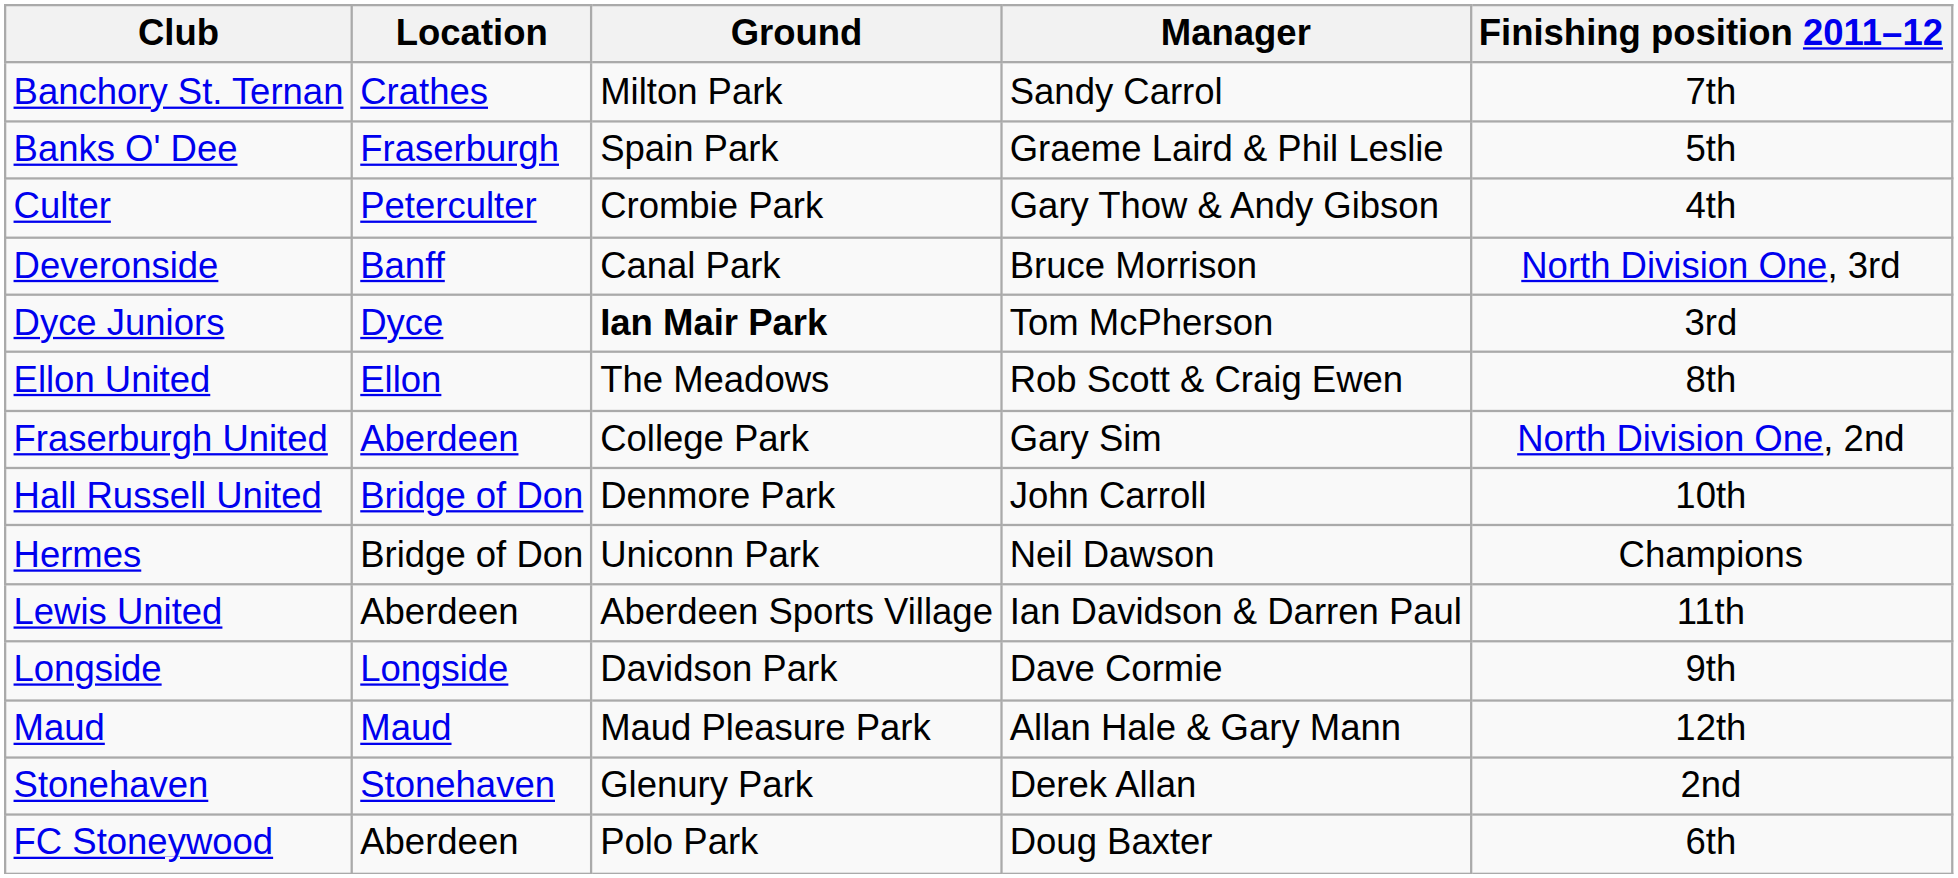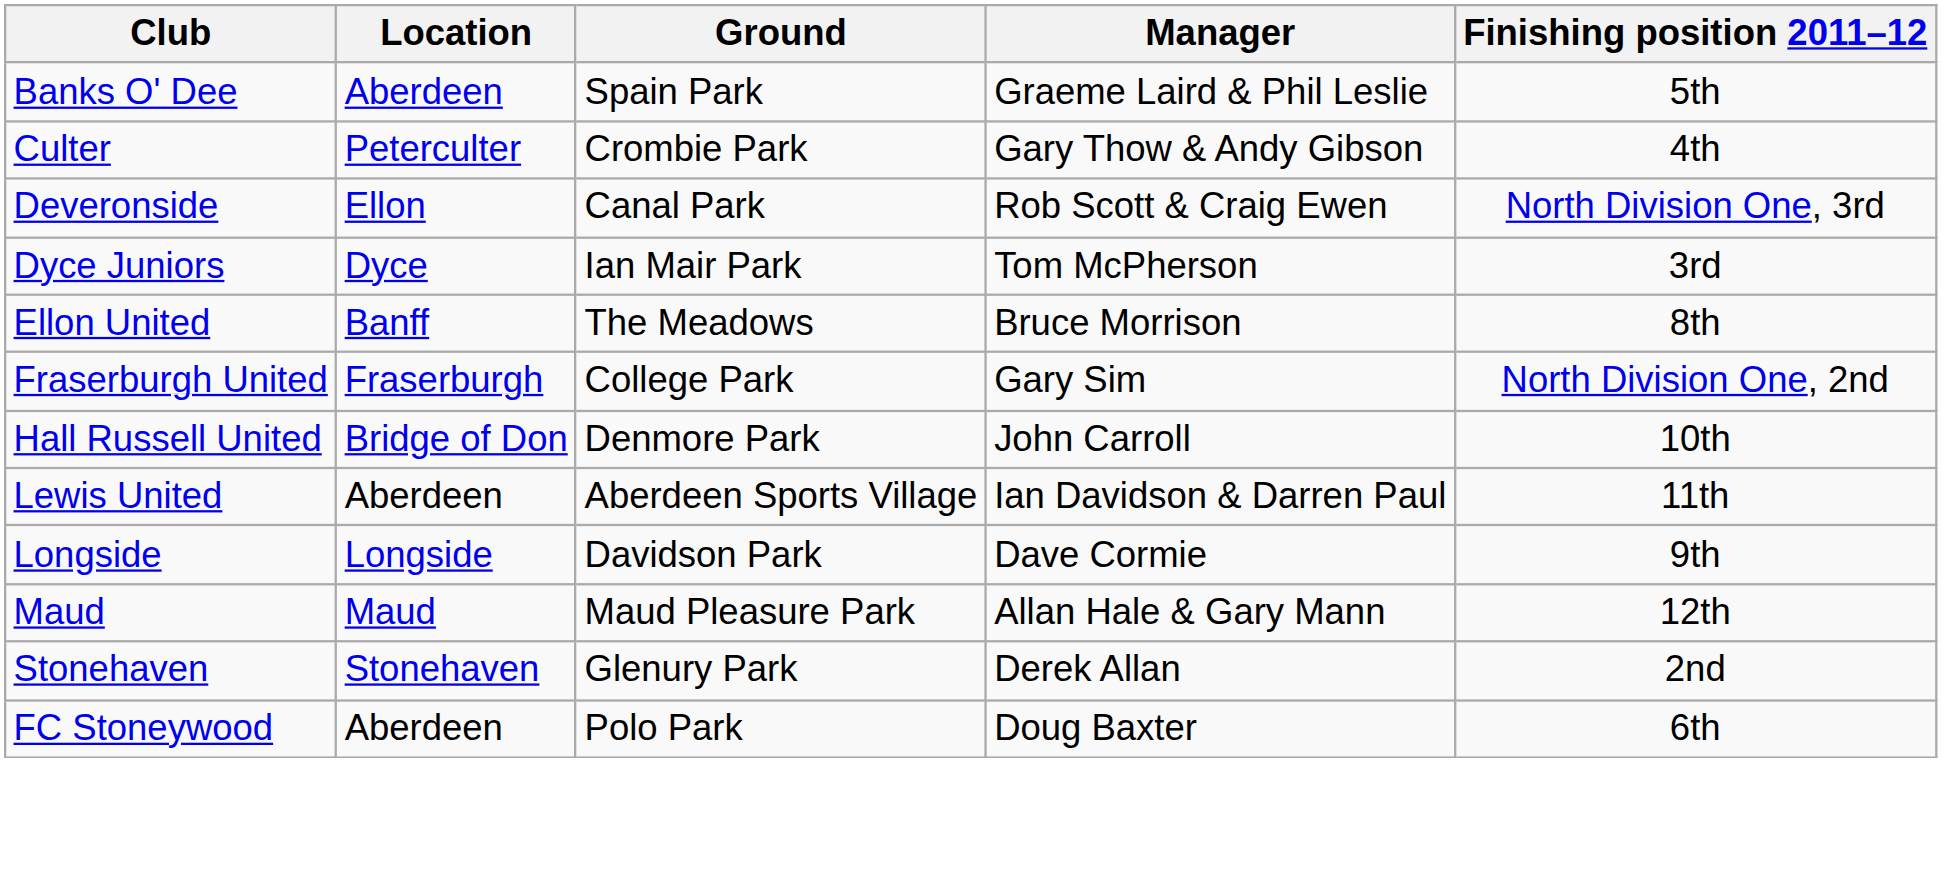 <table class="wikitable sortable">
 <tr>
 <th>Club</th>
 <th>Location</th>
 <th>Ground</th>
 <th>Manager</th>
 <th>Finishing position <a href='#'>2011–12</a></th>
 </tr>
 <tr>
-<td style="text-align:left;"><a href='#'>Banchory St. Ternan</a></td>
-<td><a href='#'>Crathes</a></td>
-<td>Milton Park</td>
-<td>Sandy Carrol</td>
-<td align="center">7th</td>
-</tr>
-<tr>
 <td style="text-align:left;"><a href='#'>Banks O' Dee</a></td>
-<td><a href='#'>Fraserburgh</a></td>
+<td><a href='#'>Aberdeen</a></td>
 <td>Spain Park</td>
 <td>Graeme Laird & Phil Leslie</td>
 <td align="center">5th</td>
 </tr>
 <tr>
 <td style="text-align:left;"><a href='#'>Culter</a></td>
 <td><a href='#'>Peterculter</a></td>
 <td>Crombie Park</td>
 <td>Gary Thow & Andy Gibson</td>
 <td align="center">4th</td>
 </tr>
 <tr>
 <td style="text-align:left;"><a href='#'>Deveronside</a></td>
-<td><a href='#'>Banff</a></td>
+<td><a href='#'>Ellon</a></td>
 <td>Canal Park</td>
-<td>Bruce Morrison</td>
+<td>Rob Scott & Craig Ewen</td>
 <td align="center"><a href='#'>North Division One</a>, 3rd</td>
 </tr>
 <tr>
 <td style="text-align:left;"><a href='#'>Dyce Juniors</a></td>
 <td><a href='#'>Dyce</a></td>
-<td><strong>Ian Mair Park</strong></td>
+<td>Ian Mair Park</td>
 <td>Tom McPherson</td>
 <td align="center">3rd</td>
 </tr>
 <tr>
 <td style="text-align:left;"><a href='#'>Ellon United</a></td>
-<td><a href='#'>Ellon</a></td>
+<td><a href='#'>Banff</a></td>
 <td>The Meadows</td>
-<td>Rob Scott & Craig Ewen</td>
+<td>Bruce Morrison</td>
 <td align="center">8th</td>
 </tr>
 <tr>
 <td style="text-align:left;"><a href='#'>Fraserburgh United</a></td>
-<td><a href='#'>Aberdeen</a></td>
+<td><a href='#'>Fraserburgh</a></td>
 <td>College Park</td>
 <td>Gary Sim</td>
 <td align="center"><a href='#'>North Division One</a>, 2nd</td>
 </tr>
 <tr>
 <td style="text-align:left;"><a href='#'>Hall Russell United</a></td>
 <td><a href='#'>Bridge of Don</a></td>
 <td>Denmore Park</td>
 <td>John Carroll</td>
 <td align="center">10th</td>
-</tr>
-<tr>
-<td style="text-align:left;"><a href='#'>Hermes</a></td>
-<td>Bridge of Don</td>
-<td>Uniconn Park</td>
-<td>Neil Dawson</td>
-<td align="center">Champions</td>
 </tr>
 <tr>
 <td style="text-align:left;"><a href='#'>Lewis United</a></td>
 <td>Aberdeen</td>
 <td>Aberdeen Sports Village</td>
 <td>Ian Davidson & Darren Paul</td>
 <td align="center">11th</td>
 </tr>
 <tr>
 <td style="text-align:left;"><a href='#'>Longside</a></td>
 <td><a href='#'>Longside</a></td>
 <td>Davidson Park</td>
 <td>Dave Cormie</td>
 <td align="center">9th</td>
 </tr>
 <tr>
 <td style="text-align:left;"><a href='#'>Maud</a></td>
 <td><a href='#'>Maud</a></td>
 <td>Maud Pleasure Park</td>
 <td>Allan Hale & Gary Mann</td>
 <td align="center">12th</td>
 </tr>
 <tr>
 <td style="text-align:left;"><a href='#'>Stonehaven</a></td>
 <td><a href='#'>Stonehaven</a></td>
 <td>Glenury Park</td>
 <td>Derek Allan</td>
 <td align="center">2nd</td>
 </tr>
 <tr>
 <td style="text-align:left;"><a href='#'>FC Stoneywood</a></td>
 <td>Aberdeen</td>
 <td>Polo Park</td>
 <td>Doug Baxter</td>
 <td align="center">6th</td>
 </tr>
 </table>
